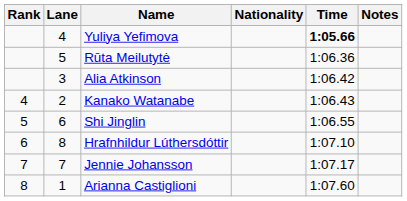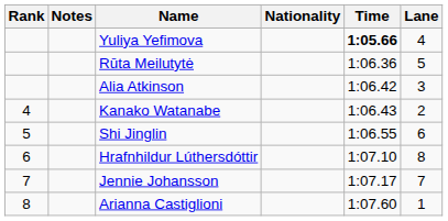 <table class="wikitable sortable" style="text-align:center">
 <tr>
 <th>Rank</th>
-<th>Lane</th>
+<th>Notes</th>
 <th>Name</th>
 <th>Nationality</th>
 <th>Time</th>
-<th>Notes</th>
+<th>Lane</th>
 </tr>
 <tr>
 <td></td>
-<td>4</td>
+<td></td>
 <td align=left><a href='#'>Yuliya Yefimova</a></td>
 <td align=left></td>
 <td><strong>1:05.66</strong></td>
-<td></td>
+<td>4</td>
 </tr>
 <tr>
 <td></td>
-<td>5</td>
+<td></td>
 <td align=left><a href='#'>Rūta Meilutytė</a></td>
 <td align=left></td>
 <td>1:06.36</td>
-<td></td>
+<td>5</td>
 </tr>
 <tr>
 <td></td>
-<td>3</td>
+<td></td>
 <td align=left><a href='#'>Alia Atkinson</a></td>
 <td align=left></td>
 <td>1:06.42</td>
-<td></td>
+<td>3</td>
 </tr>
 <tr>
 <td>4</td>
-<td>2</td>
+<td></td>
 <td align=left><a href='#'>Kanako Watanabe</a></td>
 <td align=left></td>
 <td>1:06.43</td>
-<td></td>
+<td>2</td>
 </tr>
 <tr>
 <td>5</td>
-<td>6</td>
+<td></td>
 <td align=left><a href='#'>Shi Jinglin</a></td>
 <td align=left></td>
 <td>1:06.55</td>
-<td></td>
+<td>6</td>
 </tr>
 <tr>
 <td>6</td>
-<td>8</td>
+<td></td>
 <td align=left><a href='#'>Hrafnhildur Lúthersdóttir</a></td>
 <td align=left></td>
 <td>1:07.10</td>
-<td></td>
+<td>8</td>
 </tr>
 <tr>
 <td>7</td>
-<td>7</td>
+<td></td>
 <td align=left><a href='#'>Jennie Johansson</a></td>
 <td align=left></td>
 <td>1:07.17</td>
-<td></td>
+<td>7</td>
 </tr>
 <tr>
 <td>8</td>
-<td>1</td>
+<td></td>
 <td align=left><a href='#'>Arianna Castiglioni</a></td>
 <td align=left></td>
 <td>1:07.60</td>
-<td></td>
+<td>1</td>
 </tr>
 </table>
